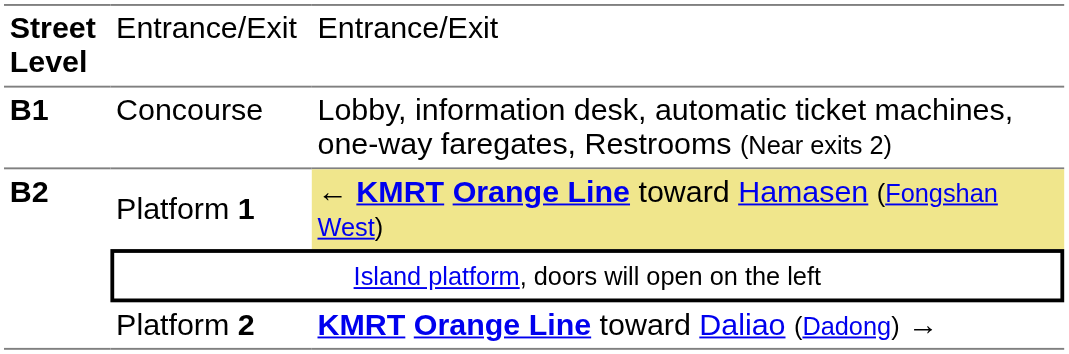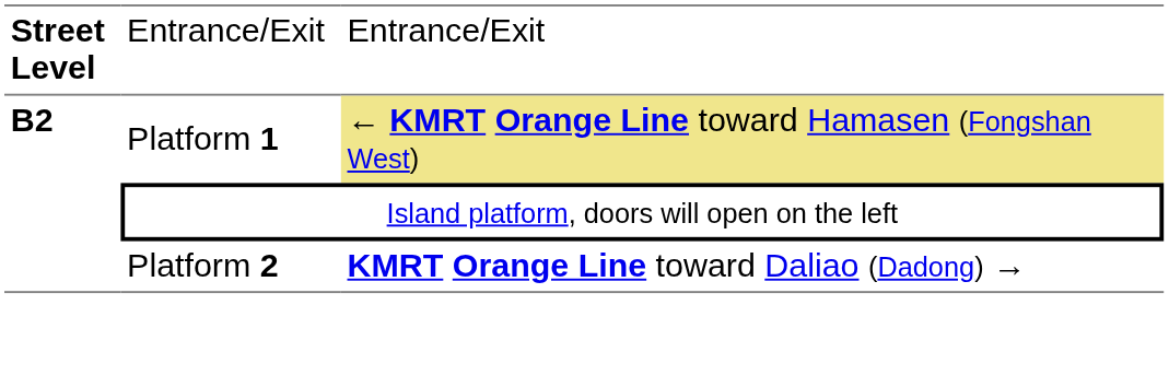 <table table border=0 cellspacing=0 cellpadding=3>
 <tr>
 <td style="border-bottom:solid 1px gray;border-top:solid 1px gray;" width=50 valign=top><strong>Street Level</strong></td>
 <td style="border-top:solid 1px gray;border-bottom:solid 1px gray;" width=100 valign=top>Entrance/Exit</td>
 <td style="border-top:solid 1px gray;border-bottom:solid 1px gray;" width=390 valign=top>Entrance/Exit</td>
-</tr>
-<tr>
-<td style="border-bottom:solid 1px gray;" valign=top><strong>B1</strong></td>
-<td style="border-bottom:solid 1px gray;" valign=top>Concourse</td>
-<td style="border-bottom:solid 1px gray;" width=390>Lobby, information desk, automatic ticket machines, one-way faregates, Restrooms <small>(Near exits 2)</small></td>
 </tr>
 <tr>
 <td style="border-bottom:solid 1px gray;" rowspan=3 valign=top><strong>B2</strong></td>
 <td>Platform <span><strong>1</strong></span></td>
 <td style="background: khaki;">← <a href='#'><span><strong>KMRT</strong></span></a> <a href='#'><span><strong>Orange Line</strong></span></a> toward <a href='#'>Hamasen</a> <small>(<a href='#'>Fongshan West</a>)</small></td>
 </tr>
 <tr>
 <td style="border-top:solid 2px black;border-right:solid 2px black;border-left:solid 2px black;border-bottom:solid 2px black;text-align:center;" colspan=2><small><a href='#'>Island platform</a>, doors will open on the left</small></td>
 </tr>
 <tr>
 <td style="border-bottom:solid 1px gray;">Platform <span><strong>2</strong></span></td>
 <td style="border-bottom:solid 1px gray;"> <a href='#'><span><strong>KMRT</strong></span></a> <a href='#'><span><strong>Orange Line</strong></span></a> toward <a href='#'>Daliao</a> <small>(<a href='#'>Dadong</a>)</small> →</td>
 </tr>
 </table>
